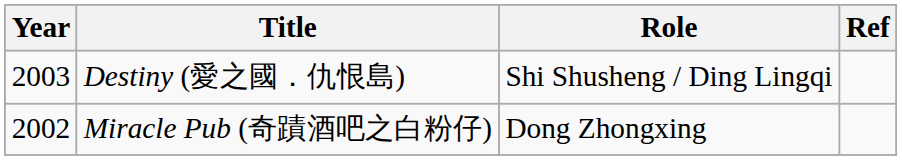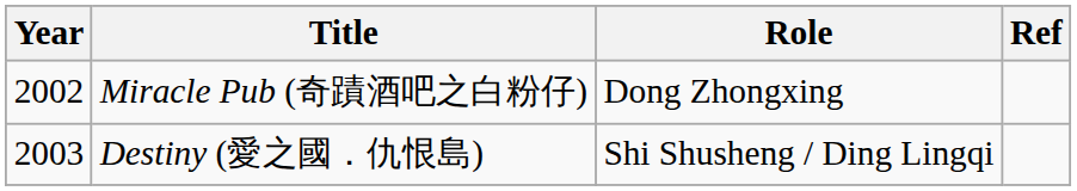 <table class="wikitable sortable">
 <tr>
 <th>Year</th>
 <th>Title</th>
 <th>Role</th>
 <th class="unsortable">Ref</th>
 </tr>
 <tr>
+<td>2002</td>
+<td><em>Miracle Pub</em> (奇蹟酒吧之白粉仔)</td>
+<td>Dong Zhongxing</td>
+<td></td>
+</tr>
+<tr>
 <td>2003</td>
 <td><em>Destiny</em> (愛之國．仇恨島)</td>
 <td>Shi Shusheng / Ding Lingqi</td>
 <td></td>
 </tr>
-<tr>
-<td>2002</td>
-<td><em>Miracle Pub</em> (奇蹟酒吧之白粉仔)</td>
-<td>Dong Zhongxing</td>
-<td></td>
-</tr>
 </table>
